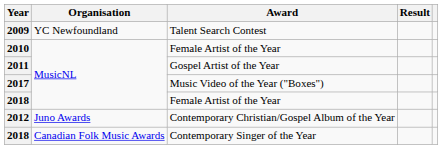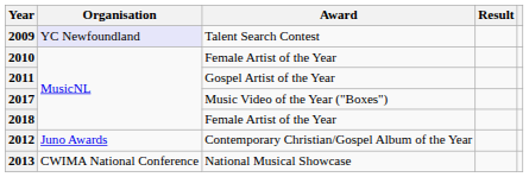 <table class="sortable wikitable awards-table" style="table-layout: fixed; margin-right: 0; ">
 <tr>
 <th scope="col">Year</th>
 <th scope="col">Organisation</th>
 <th scope="col">Award</th>
 <th scope="col">Result</th>
 <th scope="col" class="unsortable"></th>
 </tr>
 <tr>
 <th scope="row">2009</th>
-<td>YC Newfoundland</td>
+<td style="background: lavender;">YC Newfoundland</td>
 <td>Talent Search Contest</td>
 <td></td>
 <td></td>
 </tr>
 <tr>
 <th scope="row">2010</th>
 <td rowspan="4"><a href='#'>MusicNL</a></td>
 <td>Female Artist of the Year</td>
 <td></td>
 <td></td>
 </tr>
 <tr>
 <th scope="row">2011</th>
 <td>Gospel Artist of the Year</td>
 <td></td>
 <td></td>
 </tr>
 <tr>
 <th scope="row">2017</th>
 <td>Music Video of the Year ("Boxes")</td>
 <td></td>
 <td></td>
 </tr>
 <tr>
 <th scope="row">2018</th>
 <td>Female Artist of the Year</td>
 <td></td>
 <td></td>
 </tr>
 <tr>
 <th scope="row">2012</th>
 <td><a href='#'>Juno Awards</a></td>
 <td>Contemporary Christian/Gospel Album of the Year</td>
 <td></td>
 <td></td>
 </tr>
 <tr>
-<th scope="row">2018</th>
-<td><a href='#'>Canadian Folk Music Awards</a></td>
-<td>Contemporary Singer of the Year</td>
+<th scope="row">2013</th>
+<td>CWIMA National Conference</td>
+<td>National Musical Showcase</td>
 <td></td>
 <td></td>
 </tr>
 </table>
